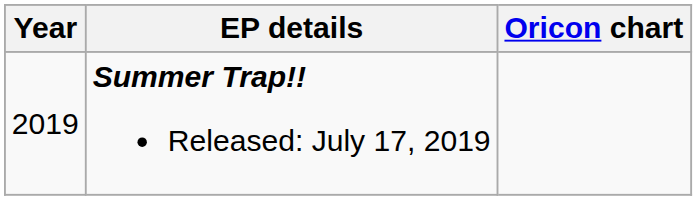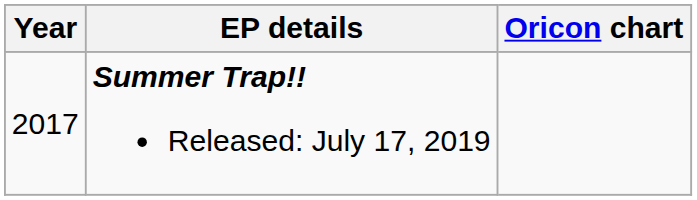 <table class="wikitable">
 <tr>
 <th>Year</th>
 <th>EP details</th>
 <th><a href='#'>Oricon</a> chart</th>
 </tr>
 <tr>
-<td>2019</td>
+<td>2017</td>
 <td><strong><em>Summer Trap!!</em></strong><br><ul><li>Released: July 17, 2019</li></ul></td>
 <td></td>
 </tr>
 </table>
